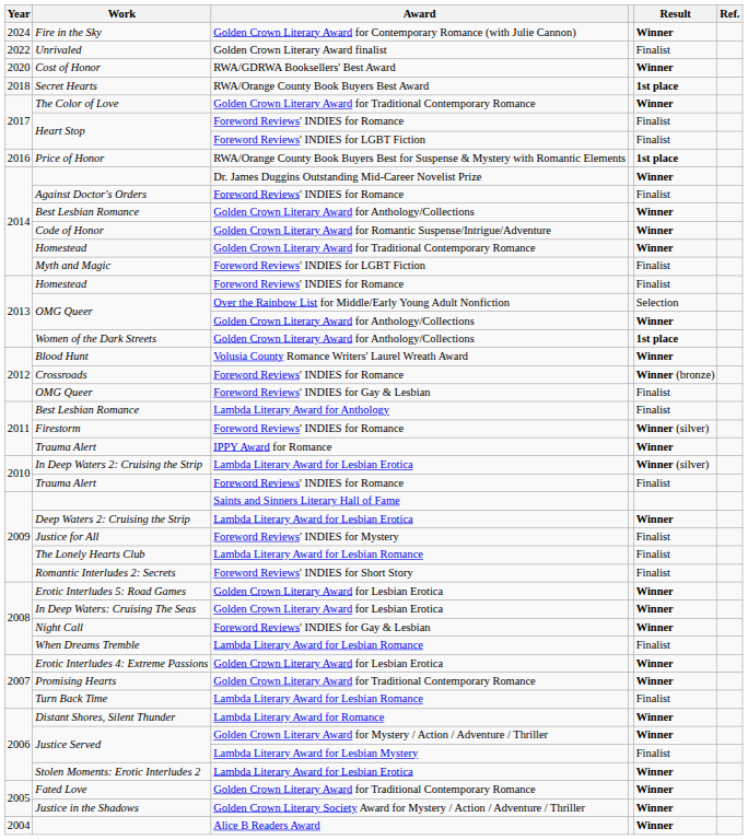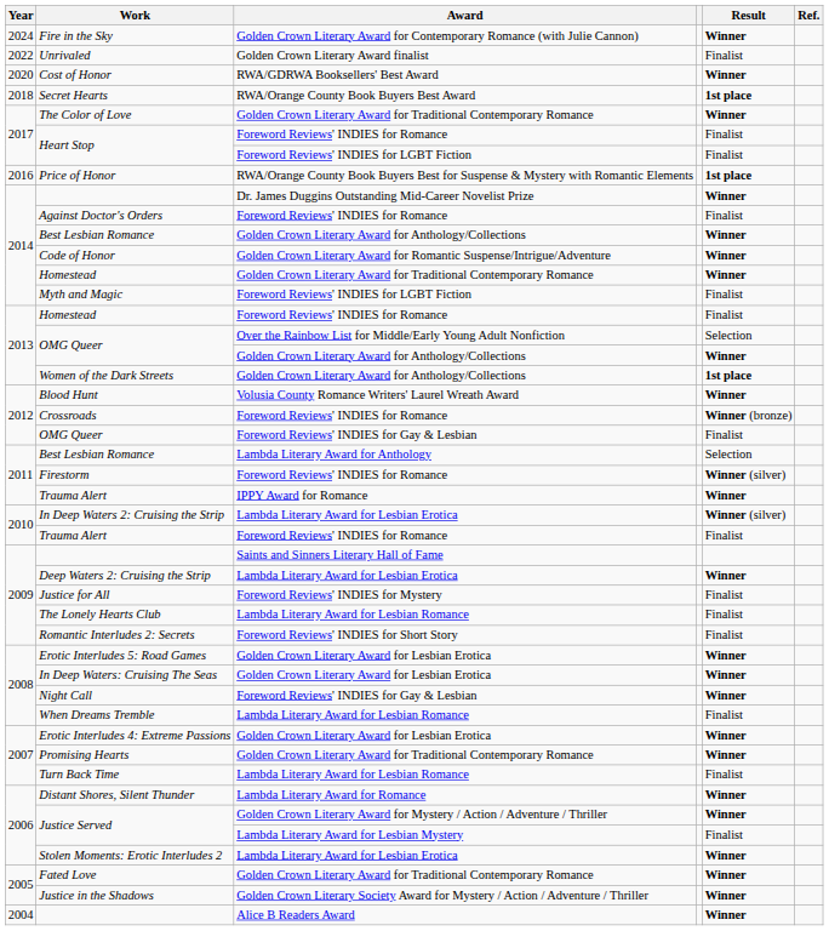 <table class="wikitable sortable">
 <tr>
 <th>Year</th>
 <th>Work</th>
 <th>Award</th>
 <th></th>
 <th>Result</th>
 <th>Ref.</th>
 </tr>
 <tr>
 <td>2024</td>
 <td><em>Fire in the Sky</em></td>
 <td><a href='#'>Golden Crown Literary Award</a> for Contemporary Romance (with Julie Cannon)</td>
 <td></td>
 <td><strong>Winner</strong></td>
 <td></td>
 </tr>
 <tr>
 <td>2022</td>
 <td><em>Unrivaled</em></td>
 <td>Golden Crown Literary Award finalist</td>
 <td></td>
 <td>Finalist</td>
 <td></td>
 </tr>
 <tr>
 <td>2020</td>
 <td><em>Cost of Honor</em></td>
 <td>RWA/GDRWA Booksellers' Best Award</td>
 <td></td>
 <td><strong>Winner</strong></td>
 <td></td>
 </tr>
 <tr>
 <td>2018</td>
 <td><em>Secret Hearts</em></td>
 <td>RWA/Orange County Book Buyers Best Award</td>
 <td></td>
 <td><strong>1st place</strong></td>
 <td></td>
 </tr>
 <tr>
 <td rowspan="3">2017</td>
 <td><em>The Color of Love</em></td>
 <td><a href='#'>Golden Crown Literary Award</a> for Traditional Contemporary Romance</td>
 <td></td>
 <td><strong>Winner</strong></td>
 <td></td>
 </tr>
 <tr>
 <td rowspan="2"><em>Heart Stop</em></td>
 <td><a href='#'>Foreword Reviews</a>' INDIES for Romance</td>
 <td></td>
 <td>Finalist</td>
 <td></td>
 </tr>
 <tr>
 <td><a href='#'>Foreword Reviews</a>' INDIES for LGBT Fiction</td>
 <td></td>
 <td>Finalist</td>
 <td></td>
 </tr>
 <tr>
 <td>2016</td>
 <td><em>Price of Honor</em></td>
 <td>RWA/Orange County Book Buyers Best for Suspense & Mystery with Romantic Elements</td>
 <td></td>
 <td><strong>1st place</strong></td>
 <td></td>
 </tr>
 <tr>
 <td rowspan="6">2014</td>
 <td></td>
 <td>Dr. James Duggins Outstanding Mid-Career Novelist Prize</td>
 <td></td>
 <td><strong>Winner</strong></td>
 <td></td>
 </tr>
 <tr>
 <td><em>Against Doctor's Orders</em></td>
 <td><a href='#'>Foreword Reviews</a>' INDIES for Romance</td>
 <td></td>
 <td>Finalist</td>
 <td></td>
 </tr>
 <tr>
 <td><em>Best Lesbian Romance</em></td>
 <td><a href='#'>Golden Crown Literary Award</a> for Anthology/Collections</td>
 <td></td>
 <td><strong>Winner</strong></td>
 <td></td>
 </tr>
 <tr>
 <td><em>Code of Honor</em></td>
 <td><a href='#'>Golden Crown Literary Award</a> for Romantic Suspense/Intrigue/Adventure</td>
 <td></td>
 <td><strong>Winner</strong></td>
 <td></td>
 </tr>
 <tr>
 <td><em>Homestead</em></td>
 <td><a href='#'>Golden Crown Literary Award</a> for Traditional Contemporary Romance</td>
 <td></td>
 <td><strong>Winner</strong></td>
 <td></td>
 </tr>
 <tr>
 <td><em>Myth and Magic</em></td>
 <td><a href='#'>Foreword Reviews</a>' INDIES for LGBT Fiction</td>
 <td></td>
 <td>Finalist</td>
 <td></td>
 </tr>
 <tr>
 <td rowspan="4">2013</td>
 <td><em>Homestead</em></td>
 <td><a href='#'>Foreword Reviews</a>' INDIES for Romance</td>
 <td></td>
 <td>Finalist</td>
 <td></td>
 </tr>
 <tr>
 <td rowspan="2"><em>OMG Queer</em></td>
 <td><a href='#'>Over the Rainbow List</a> for Middle/Early Young Adult Nonfiction</td>
 <td></td>
 <td>Selection</td>
 <td></td>
 </tr>
 <tr>
 <td><a href='#'>Golden Crown Literary Award</a> for Anthology/Collections</td>
 <td></td>
 <td><strong>Winner</strong></td>
 <td></td>
 </tr>
 <tr>
 <td><em>Women of the Dark Streets</em></td>
 <td><a href='#'>Golden Crown Literary Award</a> for Anthology/Collections</td>
 <td></td>
 <td><strong>1st place</strong></td>
 <td></td>
 </tr>
 <tr>
 <td rowspan="3">2012</td>
 <td><em>Blood Hunt</em></td>
 <td><a href='#'>Volusia County</a> Romance Writers' Laurel Wreath Award</td>
 <td></td>
 <td><strong>Winner</strong></td>
 <td></td>
 </tr>
 <tr>
 <td><em>Crossroads</em></td>
 <td><a href='#'>Foreword Reviews</a>' INDIES for Romance</td>
 <td></td>
 <td><strong>Winner</strong> (bronze)</td>
 <td></td>
 </tr>
 <tr>
 <td><em>OMG Queer</em></td>
 <td><a href='#'>Foreword Reviews</a>' INDIES for Gay & Lesbian</td>
 <td></td>
 <td>Finalist</td>
 <td></td>
 </tr>
 <tr>
 <td rowspan="3">2011</td>
 <td><em>Best Lesbian Romance</em></td>
 <td><a href='#'>Lambda Literary Award for Anthology</a></td>
 <td></td>
-<td>Finalist</td>
+<td>Selection</td>
 <td></td>
 </tr>
 <tr>
 <td><em>Firestorm</em></td>
 <td><a href='#'>Foreword Reviews</a>' INDIES for Romance</td>
 <td></td>
 <td><strong>Winner</strong> (silver)</td>
 <td></td>
 </tr>
 <tr>
 <td><em>Trauma Alert</em></td>
 <td><a href='#'>IPPY Award</a> for Romance</td>
 <td></td>
 <td><strong>Winner</strong></td>
 <td></td>
 </tr>
 <tr>
 <td rowspan="2">2010</td>
 <td><em>In Deep Waters 2: Cruising the Strip</em></td>
 <td><a href='#'>Lambda Literary Award for Lesbian Erotica</a></td>
 <td></td>
 <td><strong>Winner</strong> (silver)</td>
 <td></td>
 </tr>
 <tr>
 <td><em>Trauma Alert</em></td>
 <td><a href='#'>Foreword Reviews</a>' INDIES for Romance</td>
 <td></td>
 <td>Finalist</td>
 <td></td>
 </tr>
 <tr>
 <td rowspan="5">2009</td>
 <td></td>
 <td><a href='#'>Saints and Sinners Literary Hall of Fame</a></td>
 <td></td>
 <td></td>
 <td></td>
 </tr>
 <tr>
 <td><em>Deep Waters 2: Cruising the Strip</em></td>
 <td><a href='#'>Lambda Literary Award for Lesbian Erotica</a></td>
 <td></td>
 <td><strong>Winner</strong></td>
 <td></td>
 </tr>
 <tr>
 <td><em>Justice for All</em></td>
 <td><a href='#'>Foreword Reviews</a>' INDIES for Mystery</td>
 <td></td>
 <td>Finalist</td>
 <td></td>
 </tr>
 <tr>
 <td><em>The Lonely Hearts Club</em></td>
 <td><a href='#'>Lambda Literary Award for Lesbian Romance</a></td>
 <td></td>
 <td>Finalist</td>
 <td></td>
 </tr>
 <tr>
 <td><em>Romantic Interludes 2: Secrets</em></td>
 <td><a href='#'>Foreword Reviews</a>' INDIES for Short Story</td>
 <td></td>
 <td>Finalist</td>
 <td></td>
 </tr>
 <tr>
 <td rowspan="4">2008</td>
 <td><em>Erotic Interludes 5: Road Games</em></td>
 <td><a href='#'>Golden Crown Literary Award</a> for Lesbian Erotica</td>
 <td></td>
 <td><strong>Winner</strong></td>
 <td></td>
 </tr>
 <tr>
 <td><em>In Deep Waters: Cruising The Seas</em></td>
 <td><a href='#'>Golden Crown Literary Award</a> for Lesbian Erotica</td>
 <td></td>
 <td><strong>Winner</strong></td>
 <td></td>
 </tr>
 <tr>
 <td><em>Night Call</em></td>
 <td><a href='#'>Foreword Reviews</a>' INDIES for Gay & Lesbian</td>
 <td></td>
 <td><strong>Winner</strong></td>
 <td></td>
 </tr>
 <tr>
 <td><em>When Dreams Tremble</em></td>
 <td><a href='#'>Lambda Literary Award for Lesbian Romance</a></td>
 <td></td>
 <td>Finalist</td>
 <td></td>
 </tr>
 <tr>
 <td rowspan="3">2007</td>
 <td><em>Erotic Interludes 4: Extreme Passions</em></td>
 <td><a href='#'>Golden Crown Literary Award</a> for Lesbian Erotica</td>
 <td></td>
 <td><strong>Winner</strong></td>
 <td></td>
 </tr>
 <tr>
 <td><em>Promising Hearts</em></td>
 <td><a href='#'>Golden Crown Literary Award</a> for Traditional Contemporary Romance</td>
 <td></td>
 <td><strong>Winner</strong></td>
 <td></td>
 </tr>
 <tr>
 <td><em>Turn Back Time</em></td>
 <td><a href='#'>Lambda Literary Award for Lesbian Romance</a></td>
 <td></td>
 <td>Finalist</td>
 <td></td>
 </tr>
 <tr>
 <td rowspan="4">2006</td>
 <td><em>Distant Shores, Silent Thunder</em></td>
 <td><a href='#'>Lambda Literary Award for Romance</a></td>
 <td></td>
 <td><strong>Winner</strong></td>
 <td></td>
 </tr>
 <tr>
 <td rowspan="2"><em>Justice Served</em></td>
 <td><a href='#'>Golden Crown Literary Award</a> for Mystery / Action / Adventure / Thriller</td>
 <td></td>
 <td><strong>Winner</strong></td>
 <td></td>
 </tr>
 <tr>
 <td><a href='#'>Lambda Literary Award for Lesbian Mystery</a></td>
 <td></td>
 <td>Finalist</td>
 <td></td>
 </tr>
 <tr>
 <td><em>Stolen Moments: Erotic Interludes 2</em></td>
 <td><a href='#'>Lambda Literary Award for Lesbian Erotica</a></td>
 <td></td>
 <td><strong>Winner</strong></td>
 <td></td>
 </tr>
 <tr>
 <td rowspan="2">2005</td>
 <td><em>Fated Love</em></td>
 <td><a href='#'>Golden Crown Literary Award</a> for Traditional Contemporary Romance</td>
 <td></td>
 <td><strong>Winner</strong></td>
 <td></td>
 </tr>
 <tr>
 <td><em>Justice in the Shadows</em></td>
 <td><a href='#'>Golden Crown Literary Society</a> Award for Mystery / Action / Adventure / Thriller</td>
 <td></td>
 <td><strong>Winner</strong></td>
 <td></td>
 </tr>
 <tr>
 <td>2004</td>
 <td></td>
 <td><a href='#'>Alice B Readers Award</a></td>
 <td></td>
 <td><strong>Winner</strong></td>
 <td></td>
 </tr>
 </table>
